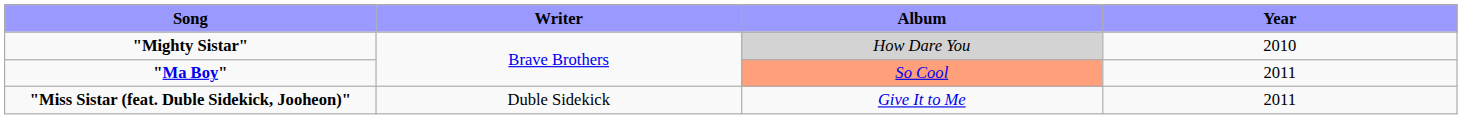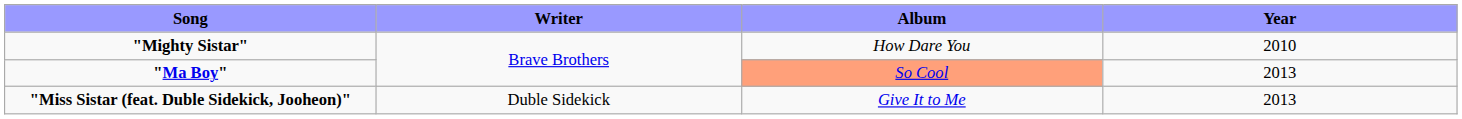 <table class="wikitable" style="margin:0.5em auto; clear:both; font-size:.9em; text-align:center; width:100%">
 <tr>
 <th style="width:500px; background:#99f;">Song</th>
 <th style="width:500px; background:#99f;">Writer</th>
 <th style="width:500px; background:#99f;">Album</th>
 <th style="width:500px; background:#99f;">Year</th>
 </tr>
 <tr>
 <td><strong>"Mighty Sistar"</strong></td>
 <td rowspan=2><a href='#'>Brave Brothers</a></td>
-<td style="background: lightgrey;"><em>How Dare You</em></td>
+<td><em>How Dare You</em></td>
 <td>2010</td>
 </tr>
 <tr>
 <td><strong>"<a href='#'>Ma Boy</a>"</strong></td>
 <td style="background: lightsalmon;"><em><a href='#'>So Cool</a></em></td>
-<td>2011</td>
+<td>2013</td>
 </tr>
 <tr>
 <td><strong>"Miss Sistar (feat. Duble Sidekick, Jooheon)"</strong></td>
 <td>Duble Sidekick</td>
 <td><em><a href='#'>Give It to Me</a></em></td>
-<td>2011</td>
+<td>2013</td>
 </tr>
 </table>
